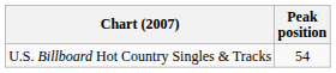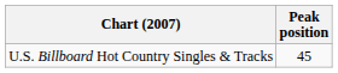 <table class="wikitable">
 <tr>
 <th align="left">Chart (2007)</th>
 <th align="center">Peak<br>position</th>
 </tr>
 <tr>
 <td align="left">U.S. <em>Billboard</em> Hot Country Singles & Tracks</td>
-<td align="center">54</td>
+<td align="center">45</td>
 </tr>
 </table>
